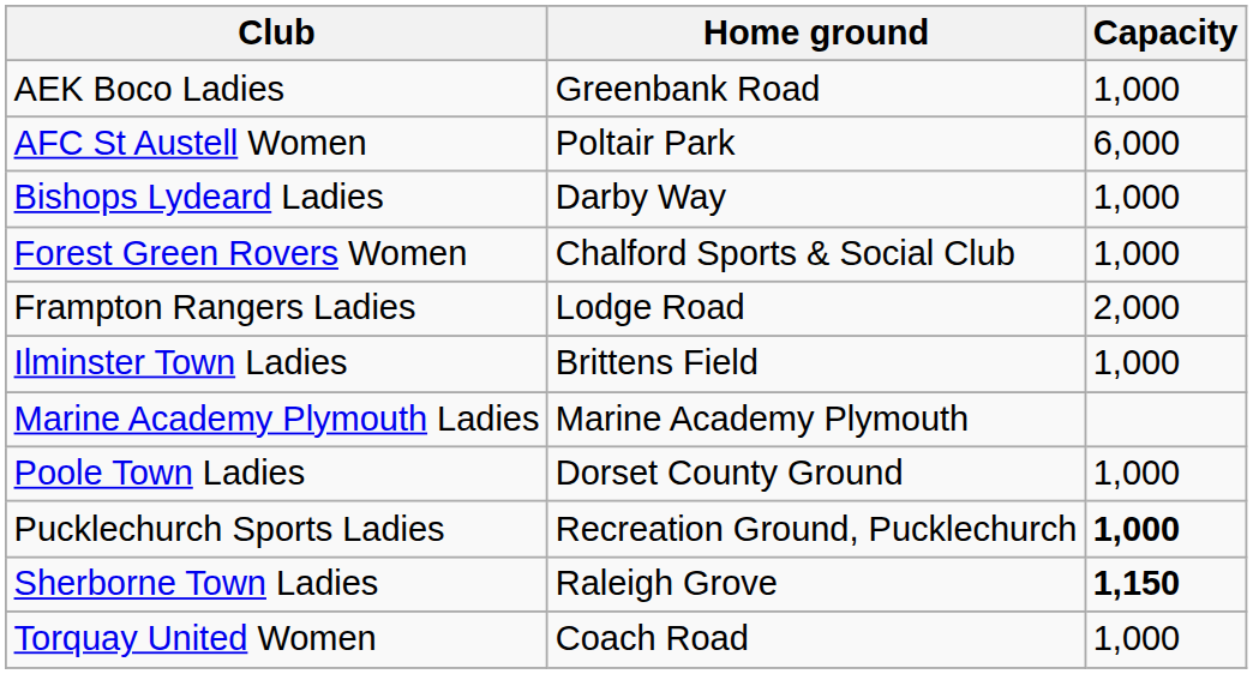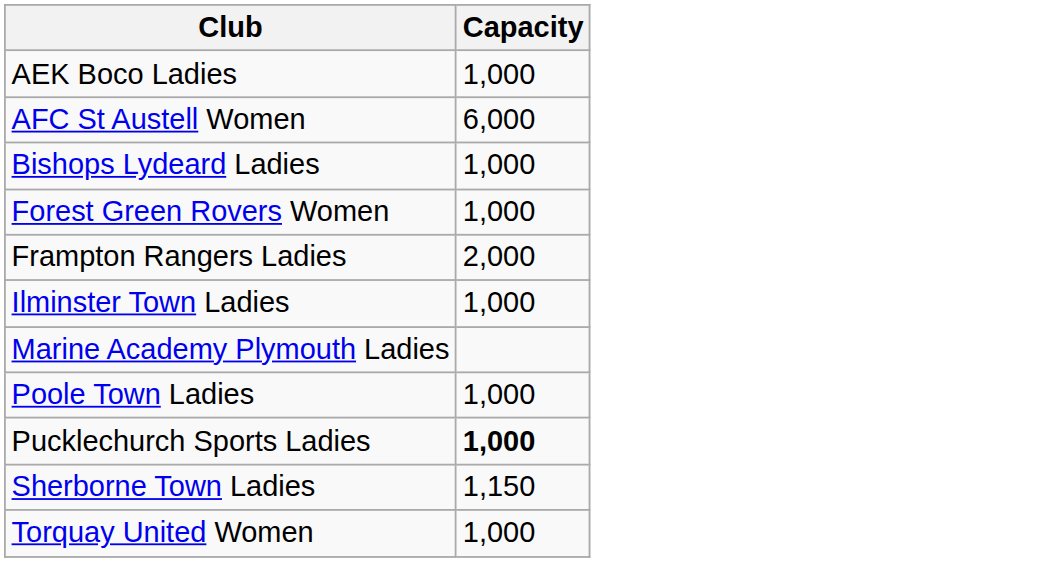 <table class="wikitable" border="1">
 <tr>
 <th>Club</th>
-<th>Home ground</th>
 <th>Capacity</th>
 </tr>
 <tr>
 <td>AEK Boco Ladies</td>
-<td>Greenbank Road</td>
 <td>1,000</td>
 </tr>
 <tr>
 <td><a href='#'>AFC St Austell</a> Women</td>
-<td>Poltair Park</td>
 <td>6,000</td>
 </tr>
 <tr>
 <td><a href='#'>Bishops Lydeard</a> Ladies</td>
-<td>Darby Way</td>
 <td>1,000</td>
 </tr>
 <tr>
 <td><a href='#'>Forest Green Rovers</a> Women</td>
-<td>Chalford Sports & Social Club</td>
 <td>1,000</td>
 </tr>
 <tr>
 <td>Frampton Rangers Ladies</td>
-<td>Lodge Road</td>
 <td>2,000</td>
 </tr>
 <tr>
 <td><a href='#'>Ilminster Town</a> Ladies</td>
-<td>Brittens Field</td>
 <td>1,000</td>
 </tr>
 <tr>
 <td><a href='#'>Marine Academy Plymouth</a> Ladies</td>
-<td>Marine Academy Plymouth</td>
 <td></td>
 </tr>
 <tr>
 <td><a href='#'>Poole Town</a> Ladies</td>
-<td>Dorset County Ground</td>
 <td>1,000</td>
 </tr>
 <tr>
 <td>Pucklechurch Sports Ladies</td>
-<td>Recreation Ground, Pucklechurch</td>
 <td><strong>1,000</strong></td>
 </tr>
 <tr>
 <td><a href='#'>Sherborne Town</a> Ladies</td>
-<td>Raleigh Grove</td>
-<td><strong>1,150</strong></td>
+<td>1,150</td>
 </tr>
 <tr>
 <td><a href='#'>Torquay United</a> Women</td>
-<td>Coach Road</td>
 <td>1,000</td>
 </tr>
 </table>
